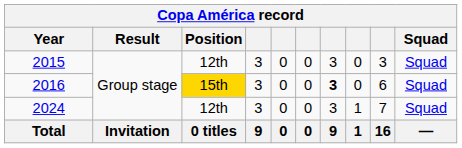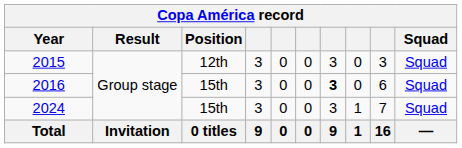 <table class="wikitable" style="text-align: center;">
 <tr>
 <th colspan=10><a href='#'>Copa América</a> record</th>
 </tr>
 <tr>
 <th width=90>Year</th>
 <th width=90>Result</th>
 <th width=60>Position</th>
 <th width=20></th>
 <th width=20></th>
 <th width=20></th>
 <th width=20></th>
 <th width=20></th>
 <th width=20></th>
 <th width=60>Squad</th>
 </tr>
 <tr>
 <td> <a href='#'>2015</a></td>
 <td rowspan=3>Group stage</td>
 <td>12th</td>
 <td>3</td>
 <td>0</td>
 <td>0</td>
 <td>3</td>
 <td>0</td>
 <td>3</td>
 <td><a href='#'>Squad</a></td>
 </tr>
 <tr>
 <td> <a href='#'>2016</a></td>
-<td style="background: gold;">15th</td>
+<td>15th</td>
 <td>3</td>
 <td>0</td>
 <td>0</td>
 <td><strong>3</strong></td>
 <td>0</td>
 <td>6</td>
 <td><a href='#'>Squad</a></td>
 </tr>
 <tr>
 <td> <a href='#'>2024</a></td>
-<td>12th</td>
+<td>15th</td>
 <td>3</td>
 <td>0</td>
 <td>0</td>
 <td>3</td>
 <td>1</td>
 <td>7</td>
 <td><a href='#'>Squad</a></td>
 </tr>
 <tr>
 <th>Total</th>
 <th>Invitation</th>
 <th>0 titles</th>
 <th>9</th>
 <th>0</th>
 <th>0</th>
 <th>9</th>
 <th>1</th>
 <th>16</th>
 <th>—</th>
 </tr>
 </table>
